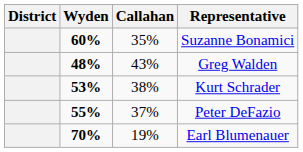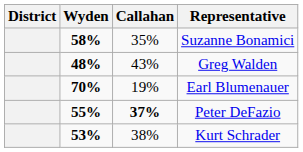 <table class=wikitable>
 <tr>
 <th>District</th>
 <th>Wyden</th>
 <th>Callahan</th>
 <th>Representative</th>
 </tr>
 <tr align=center>
 <th></th>
-<td><strong>60%</strong></td>
+<td><strong>58%</strong></td>
 <td>35%</td>
 <td><a href='#'>Suzanne Bonamici</a></td>
 </tr>
 <tr align=center>
 <th></th>
 <td><strong>48%</strong></td>
 <td>43%</td>
 <td><a href='#'>Greg Walden</a></td>
 </tr>
 <tr align=center>
 <th></th>
+<td><strong>70%</strong></td>
+<td>19%</td>
+<td><a href='#'>Earl Blumenauer</a></td>
+</tr>
+<tr align=center>
+<th></th>
+<td><strong>55%</strong></td>
+<td><strong>37%</strong></td>
+<td><a href='#'>Peter DeFazio</a></td>
+</tr>
+<tr align=center>
+<th></th>
 <td><strong>53%</strong></td>
 <td>38%</td>
 <td><a href='#'>Kurt Schrader</a></td>
 </tr>
-<tr align=center>
-<th></th>
-<td><strong>55%</strong></td>
-<td>37%</td>
-<td><a href='#'>Peter DeFazio</a></td>
-</tr>
-<tr align=center>
-<th></th>
-<td><strong>70%</strong></td>
-<td>19%</td>
-<td><a href='#'>Earl Blumenauer</a></td>
-</tr>
 </table>
